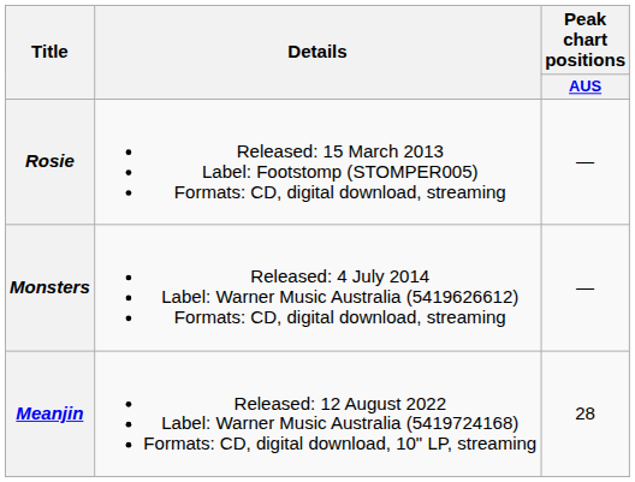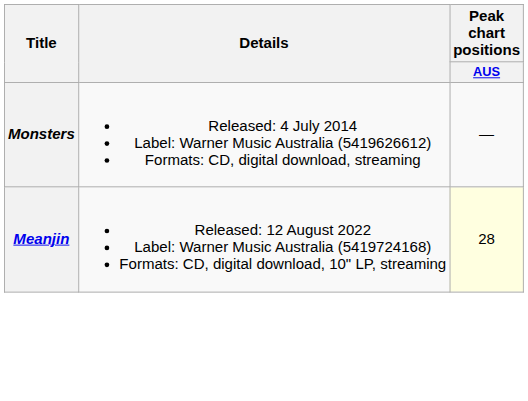 <table class="wikitable plainrowheaders" style="text-align:center;" border="1">
 <tr>
 <th scope="col" rowspan="2">Title</th>
 <th scope="col" rowspan="2">Details</th>
 <th colspan="1">Peak chart positions</th>
 </tr>
 <tr>
 <th scope="col" style="width:3em;font-size:85%"><a href='#'>AUS</a><br></th>
 </tr>
 <tr>
-<th scope="row"><em>Rosie</em></th>
-<td><br><ul><li>Released: 15 March 2013</li><li>Label: Footstomp (STOMPER005)</li><li>Formats: CD, digital download, streaming</li></ul></td>
-<td>—</td>
-</tr>
-<tr>
 <th scope="row"><em>Monsters</em></th>
 <td><br><ul><li>Released: 4 July 2014</li><li>Label: Warner Music Australia (5419626612)</li><li>Formats: CD, digital download, streaming</li></ul></td>
 <td>—</td>
 </tr>
 <tr>
 <th scope="row"><em><a href='#'>Meanjin</a></em></th>
 <td><br><ul><li>Released: 12 August 2022</li><li>Label: Warner Music Australia (5419724168)</li><li>Formats: CD, digital download, 10" LP, streaming</li></ul></td>
-<td>28</td>
+<td style="background: lightyellow;">28</td>
 </tr>
 </table>
